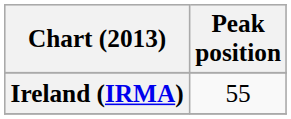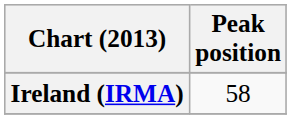 <table class="wikitable sortable plainrowheaders">
 <tr>
 <th>Chart (2013)</th>
 <th>Peak<br>position</th>
 </tr>
 <tr>
 </tr>
 <tr>
 </tr>
 <tr>
 <th scope="row">Ireland (<a href='#'>IRMA</a>)</th>
-<td align="center">55</td>
+<td align="center">58</td>
 </tr>
 <tr>
 </tr>
 </table>
